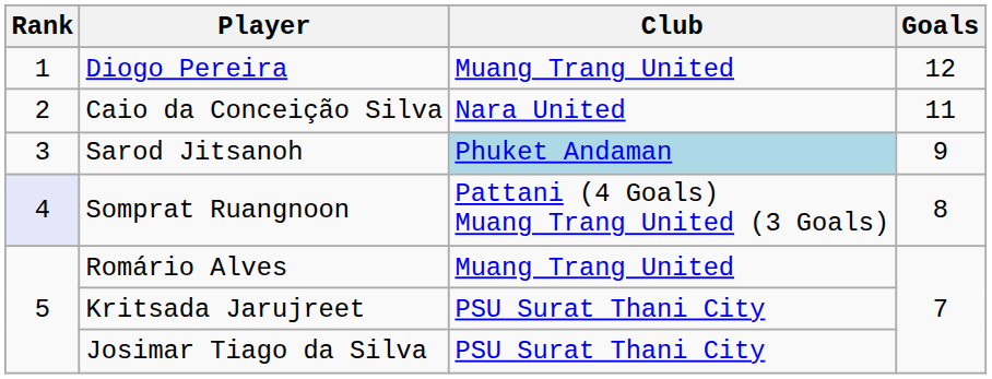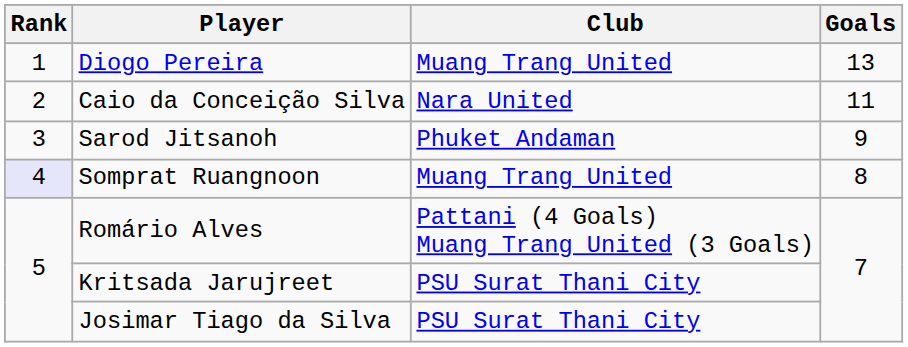 <table class="wikitable" style="text-align:center">
 <tr>
 <th>Rank</th>
 <th>Player</th>
 <th>Club</th>
 <th>Goals</th>
 </tr>
 <tr>
 <td>1</td>
 <td align="left"> <a href='#'>Diogo Pereira</a></td>
 <td align="left"><a href='#'>Muang Trang United</a></td>
-<td>12</td>
+<td>13</td>
 </tr>
 <tr>
 <td>2</td>
 <td align="left"> Caio da Conceição Silva</td>
 <td align="left"><a href='#'>Nara United</a></td>
 <td>11</td>
 </tr>
 <tr>
 <td>3</td>
 <td align="left"> Sarod Jitsanoh</td>
-<td align="left" style="background: lightblue;"><a href='#'>Phuket Andaman</a></td>
+<td align="left"><a href='#'>Phuket Andaman</a></td>
 <td>9</td>
 </tr>
 <tr>
 <td style="background: lavender;">4</td>
 <td align="left"> Somprat Ruangnoon</td>
-<td align="left"><a href='#'>Pattani</a> (4 Goals)<br><a href='#'>Muang Trang United</a> (3 Goals)</td>
+<td align="left"><a href='#'>Muang Trang United</a></td>
 <td>8</td>
 </tr>
 <tr>
 <td rowspan="3">5</td>
 <td align="left"> Romário Alves</td>
-<td align="left"><a href='#'>Muang Trang United</a></td>
+<td align="left"><a href='#'>Pattani</a> (4 Goals)<br><a href='#'>Muang Trang United</a> (3 Goals)</td>
 <td rowspan="3">7</td>
 </tr>
 <tr>
 <td align="left"> Kritsada Jarujreet</td>
 <td align="left"><a href='#'>PSU Surat Thani City</a></td>
 </tr>
 <tr>
 <td align="left"> Josimar Tiago da Silva</td>
 <td align="left"><a href='#'>PSU Surat Thani City</a></td>
 </tr>
 </table>
